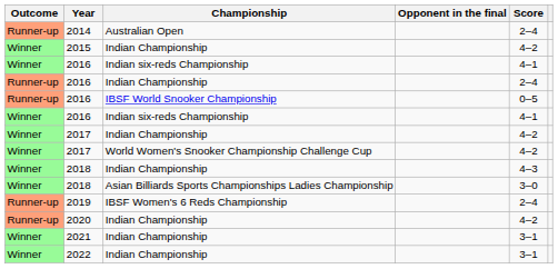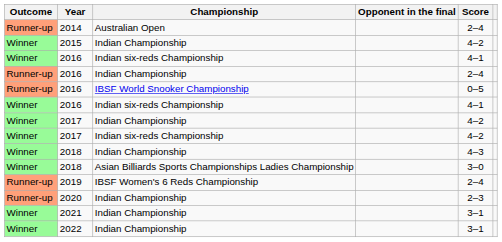 <table class="wikitable sortable">
 <tr>
 <th scope="col" style="width:80px;">Outcome</th>
 <th scope="col" style="width:50px;">Year</th>
 <th scope="col">Championship</th>
 <th scope="col">Opponent in the final</th>
 <th scope="col" style="width:50px;">Score</th>
 <th class=unsortable scope="col"></th>
 </tr>
 <tr>
 <td style="background:#ffa07a;">Runner-up</td>
 <td>2014</td>
 <td>Australian Open</td>
 <td></td>
 <td align="center">2–4</td>
 <td align="center"></td>
 </tr>
 <tr>
 <td style="background:#98FB98">Winner</td>
 <td>2015</td>
 <td>Indian Championship</td>
 <td></td>
 <td align="center">4–2</td>
 <td align="center"></td>
 </tr>
 <tr>
 <td style="background:#98FB98">Winner</td>
 <td>2016</td>
 <td>Indian six-reds Championship</td>
 <td></td>
 <td align="center">4–1</td>
 <td align="center"></td>
 </tr>
 <tr>
 <td style="background:#ffa07a;">Runner-up</td>
 <td>2016</td>
 <td>Indian Championship</td>
 <td></td>
 <td align="center">2–4</td>
 <td align="center"></td>
 </tr>
 <tr>
 <td style="background:#ffa07a;">Runner-up</td>
 <td>2016</td>
 <td><a href='#'>IBSF World Snooker Championship</a></td>
 <td></td>
 <td align="center">0–5</td>
 <td align="center"></td>
 </tr>
 <tr>
 <td style="background:#98FB98">Winner</td>
 <td>2016</td>
 <td>Indian six-reds Championship</td>
 <td></td>
 <td align="center">4–1</td>
 <td align="center"></td>
 </tr>
 <tr>
 <td style="background:#98FB98">Winner</td>
 <td>2017</td>
 <td>Indian Championship</td>
 <td></td>
 <td align="center">4–2</td>
 <td align="center"></td>
 </tr>
 <tr>
 <td style="background:#98FB98">Winner</td>
 <td>2017</td>
-<td>World Women's Snooker Championship Challenge Cup</td>
+<td>Indian six-reds Championship</td>
 <td></td>
 <td align="center">4–2</td>
 <td align="center"></td>
 </tr>
 <tr>
 <td style="background:#98FB98">Winner</td>
 <td>2018</td>
 <td>Indian Championship</td>
 <td></td>
 <td align="center">4–3</td>
 <td align="center"></td>
 </tr>
 <tr>
 <td style="background:#98FB98">Winner</td>
 <td>2018</td>
 <td>Asian Billiards Sports Championships Ladies Championship</td>
 <td></td>
 <td align="center">3–0</td>
 <td align="center"></td>
 </tr>
 <tr>
 <td style="background:#ffa07a;">Runner-up</td>
 <td>2019</td>
 <td>IBSF Women's 6 Reds Championship</td>
 <td></td>
 <td align="center">2–4</td>
 <td align="center"></td>
 </tr>
 <tr>
 <td style="background:#ffa07a;">Runner-up</td>
 <td>2020</td>
 <td>Indian Championship</td>
 <td></td>
-<td align="center">4–2</td>
+<td align="center">2–3</td>
 <td align="center"></td>
 </tr>
 <tr>
 <td style="background:#98FB98">Winner</td>
 <td>2021</td>
 <td>Indian Championship</td>
 <td></td>
 <td align="center">3–1</td>
 <td align="center"></td>
 </tr>
 <tr>
 <td style="background:#98FB98">Winner</td>
 <td>2022</td>
 <td>Indian Championship</td>
 <td></td>
 <td align="center">3–1</td>
 <td align="center"></td>
 </tr>
 </table>
